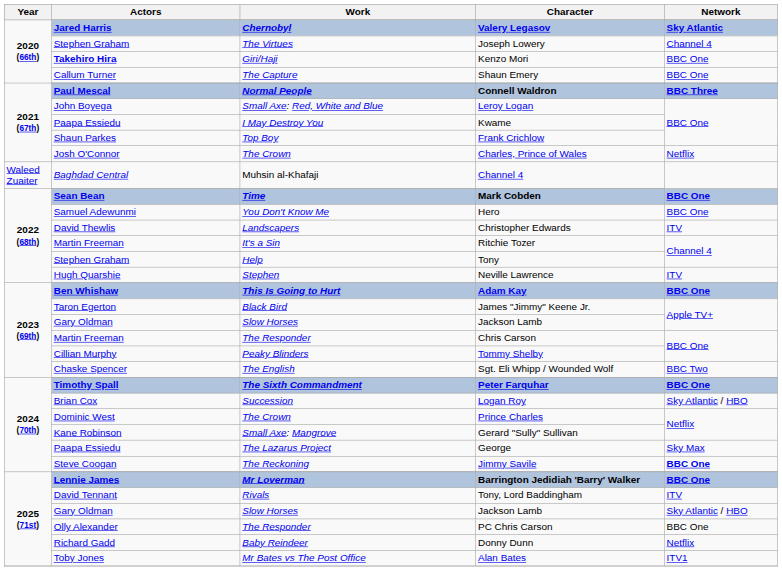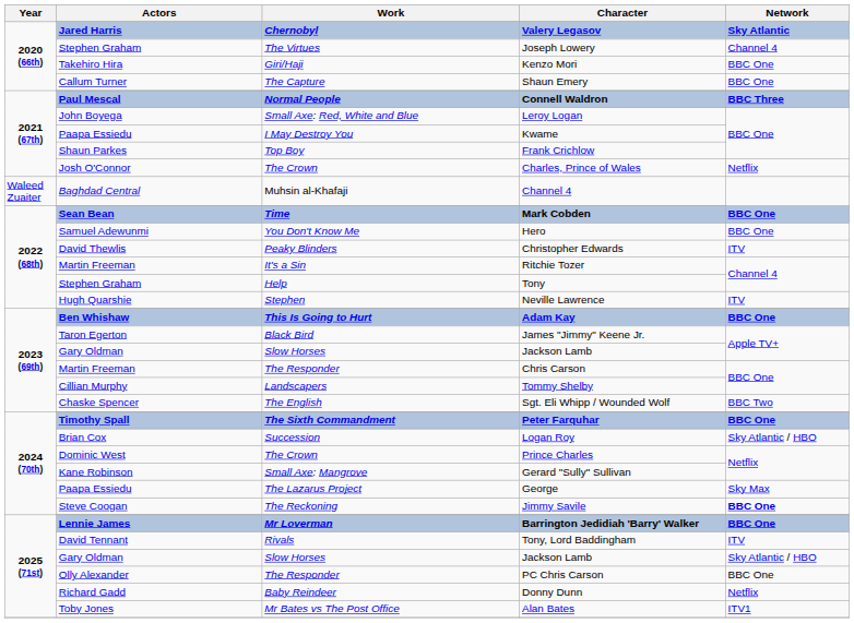 <table class="wikitable">
 <tr style="background:#bebebe;">
 <th style="width:5%;">Year</th>
 <th style="width:20%;">Actors</th>
 <th style="width:25%;">Work</th>
 <th style="width:20%;">Character</th>
 <th style="width:12%;">Network</th>
 </tr>
 <tr>
 <td rowspan=5 style="text-align:center"><strong>2020 <small> <br>(<a href='#'>66th</a>) </small> <br></strong></td>
 </tr>
 <tr style="background:#B0C4DE;">
 <td><strong><a href='#'>Jared Harris</a></strong></td>
 <td><strong><em><a href='#'>Chernobyl</a></em></strong></td>
 <td><strong><a href='#'>Valery Legasov</a></strong></td>
 <td><strong><a href='#'>Sky Atlantic</a></strong></td>
 </tr>
 <tr>
 <td><a href='#'>Stephen Graham</a></td>
 <td><em><a href='#'>The Virtues</a></em></td>
 <td>Joseph Lowery</td>
 <td><a href='#'>Channel 4</a></td>
 </tr>
 <tr>
-<td><strong><a href='#'>Takehiro Hira</a></strong></td>
+<td><a href='#'>Takehiro Hira</a></td>
 <td><em><a href='#'>Giri/Haji</a></em></td>
 <td>Kenzo Mori</td>
 <td><a href='#'>BBC One</a></td>
 </tr>
 <tr>
 <td><a href='#'>Callum Turner</a></td>
 <td><em><a href='#'>The Capture</a></em></td>
 <td>Shaun Emery</td>
 <td><a href='#'>BBC One</a></td>
 </tr>
 <tr>
 <td rowspan=7 style="text-align:center"><strong>2021 <small> <br>(<a href='#'>67th</a>) </small> <br></strong></td>
 </tr>
 <tr style="background:#B0C4DE;">
 </tr>
 <tr style="background:#B0C4DE;">
 <td><strong><a href='#'>Paul Mescal</a></strong></td>
 <td><strong><em><a href='#'>Normal People</a></em></strong></td>
 <td><strong>Connell Waldron</strong></td>
 <td><strong><a href='#'>BBC Three</a></strong></td>
 </tr>
 <tr>
 <td><a href='#'>John Boyega</a></td>
 <td><em><a href='#'> Small Axe</a>: <a href='#'>Red, White and Blue</a></em></td>
 <td><a href='#'>Leroy Logan</a></td>
 <td rowspan="3"><a href='#'>BBC One</a></td>
 </tr>
 <tr>
 <td><a href='#'>Paapa Essiedu</a></td>
 <td><em><a href='#'>I May Destroy You</a></em></td>
 <td>Kwame</td>
 </tr>
 <tr>
 <td><a href='#'>Shaun Parkes</a></td>
 <td><em><a href='#'>Top Boy</a></em></td>
 <td><a href='#'>Frank Crichlow</a></td>
 </tr>
 <tr>
 <td><a href='#'>Josh O'Connor</a></td>
 <td><em><a href='#'>The Crown</a></em></td>
 <td><a href='#'>Charles, Prince of Wales</a></td>
 <td><a href='#'>Netflix</a></td>
 </tr>
 <tr>
 <td><a href='#'>Waleed Zuaiter</a></td>
 <td><em><a href='#'> Baghdad Central</a></em></td>
 <td>Muhsin al-Khafaji</td>
 <td><a href='#'>Channel 4</a></td>
 </tr>
 <tr>
 <td rowspan=7 style="text-align:center"><strong>2022 <small> <br>(<a href='#'>68th</a>) </small> <br></strong></td>
 </tr>
 <tr style="background:#B0C4DE;">
 <td><strong><a href='#'>Sean Bean</a></strong></td>
 <td><strong><em><a href='#'>Time</a></em></strong></td>
 <td><strong>Mark Cobden</strong></td>
 <td><strong><a href='#'>BBC One</a></strong></td>
 </tr>
 <tr>
 <td><a href='#'>Samuel Adewunmi</a></td>
 <td><em><a href='#'>You Don't Know Me</a></em></td>
 <td>Hero</td>
 <td><a href='#'>BBC One</a></td>
 </tr>
 <tr>
 <td><a href='#'>David Thewlis</a></td>
-<td><em><a href='#'>Landscapers</a></em></td>
+<td><em><a href='#'>Peaky Blinders</a></em></td>
 <td>Christopher Edwards</td>
 <td><a href='#'>ITV</a></td>
 </tr>
 <tr>
 <td><a href='#'>Martin Freeman</a></td>
 <td><em><a href='#'>It's a Sin</a></em></td>
 <td>Ritchie Tozer</td>
 <td rowspan="2"><a href='#'>Channel 4</a></td>
 </tr>
 <tr>
 <td><a href='#'>Stephen Graham</a></td>
 <td><em><a href='#'>Help</a></em></td>
 <td>Tony</td>
 </tr>
 <tr>
 <td><a href='#'>Hugh Quarshie</a></td>
 <td><em><a href='#'>Stephen</a></em></td>
 <td>Neville Lawrence</td>
 <td><a href='#'>ITV</a></td>
 </tr>
 <tr>
 <td rowspan=7, style="text-align:center"><strong>2023 <br><small>(<a href='#'>69th</a>)</small></strong> <br></td>
 </tr>
 <tr style="background:#B0C4DE;">
 <td><strong><a href='#'>Ben Whishaw</a></strong></td>
 <td><strong><em><a href='#'>This Is Going to Hurt</a></em></strong></td>
 <td><strong><a href='#'>Adam Kay</a></strong></td>
 <td><strong><a href='#'>BBC One</a></strong></td>
 </tr>
 <tr>
 <td><a href='#'>Taron Egerton</a></td>
 <td><em><a href='#'>Black Bird</a></em></td>
 <td>James "Jimmy" Keene Jr.</td>
 <td rowspan="2"><a href='#'>Apple TV+</a></td>
 </tr>
 <tr>
 <td><a href='#'>Gary Oldman</a></td>
 <td><em><a href='#'>Slow Horses</a></em></td>
 <td>Jackson Lamb</td>
 </tr>
 <tr>
 <td><a href='#'>Martin Freeman</a></td>
 <td><em><a href='#'>The Responder</a></em></td>
 <td>Chris Carson</td>
 <td rowspan="2"><a href='#'>BBC One</a></td>
 </tr>
 <tr>
 <td><a href='#'>Cillian Murphy</a></td>
-<td><em><a href='#'>Peaky Blinders</a></em></td>
+<td><em><a href='#'>Landscapers</a></em></td>
 <td><a href='#'>Tommy Shelby</a></td>
 </tr>
 <tr>
 <td><a href='#'>Chaske Spencer</a></td>
 <td><em><a href='#'>The English</a></em></td>
 <td>Sgt. Eli Whipp / Wounded Wolf</td>
 <td><a href='#'>BBC Two</a></td>
 </tr>
 <tr>
 <td rowspan=7 style="text-align:center"><strong>2024 <br><small>(<a href='#'>70th</a>)</small></strong> <br></td>
 </tr>
 <tr style="background:#B0C4DE;">
 <td><strong><a href='#'>Timothy Spall</a></strong></td>
 <td><strong><em><a href='#'>The Sixth Commandment</a></em></strong></td>
 <td><strong><a href='#'>Peter Farquhar</a></strong></td>
 <td><strong><a href='#'>BBC One</a> </strong></td>
 </tr>
 <tr>
 <td><a href='#'>Brian Cox</a></td>
 <td><em><a href='#'>Succession</a></em></td>
 <td><a href='#'>Logan Roy</a></td>
 <td><a href='#'>Sky Atlantic</a> / <a href='#'>HBO</a></td>
 </tr>
 <tr>
 <td><a href='#'>Dominic West</a></td>
 <td><em><a href='#'>The Crown</a></em></td>
 <td><a href='#'>Prince Charles</a></td>
 <td rowspan="2"><a href='#'>Netflix</a></td>
 </tr>
 <tr>
 <td><a href='#'>Kane Robinson</a></td>
 <td><em><a href='#'> Small Axe</a>: <a href='#'>Mangrove</a></em></td>
 <td>Gerard "Sully" Sullivan</td>
 </tr>
 <tr>
 <td><a href='#'>Paapa Essiedu</a></td>
 <td><em><a href='#'>The Lazarus Project</a></em></td>
 <td>George</td>
 <td><a href='#'>Sky Max</a></td>
 </tr>
 <tr>
 <td><a href='#'>Steve Coogan</a></td>
 <td><em><a href='#'>The Reckoning</a></em></td>
 <td><a href='#'>Jimmy Savile</a></td>
 <td><strong><a href='#'>BBC One</a></strong></td>
 </tr>
 <tr>
 <td rowspan=7 style="text-align:center"><strong>2025 <br><small>(<a href='#'>71st</a>)</small></strong> <br></td>
 </tr>
 <tr style="background:#B0C4DE;">
 <td><strong><a href='#'>Lennie James</a></strong></td>
 <td><strong><em><a href='#'>Mr Loverman</a></em></strong></td>
 <td><strong>Barrington Jedidiah 'Barry' Walker</strong></td>
 <td><strong><a href='#'>BBC One</a> </strong></td>
 </tr>
 <tr>
 <td><a href='#'>David Tennant</a></td>
 <td><em><a href='#'>Rivals</a></em></td>
 <td>Tony, Lord Baddingham</td>
 <td><a href='#'>ITV</a></td>
 </tr>
 <tr>
 <td><a href='#'>Gary Oldman</a></td>
 <td><em><a href='#'>Slow Horses</a></em></td>
 <td>Jackson Lamb</td>
 <td><a href='#'>Sky Atlantic</a> / <a href='#'>HBO</a></td>
 </tr>
 <tr>
 <td><a href='#'>Olly Alexander</a></td>
 <td><em><a href='#'>The Responder</a></em></td>
 <td>PC Chris Carson</td>
 <td>BBC One</td>
 </tr>
 <tr>
 <td><a href='#'>Richard Gadd</a></td>
 <td><em><a href='#'>Baby Reindeer</a></em></td>
 <td>Donny Dunn</td>
 <td><a href='#'>Netflix</a></td>
 </tr>
 <tr>
 <td><a href='#'>Toby Jones</a></td>
 <td><em><a href='#'>Mr Bates vs The Post Office</a></em></td>
 <td><a href='#'>Alan Bates</a></td>
 <td><a href='#'>ITV1</a></td>
 </tr>
 <tr>
 </tr>
 </table>
